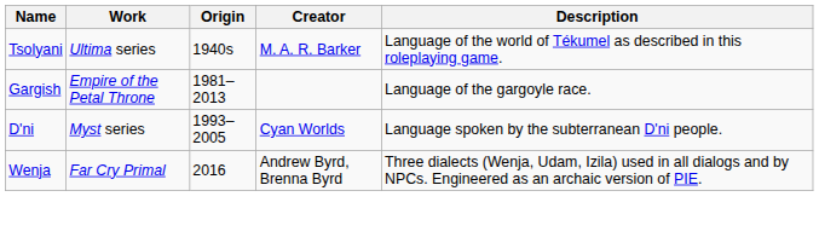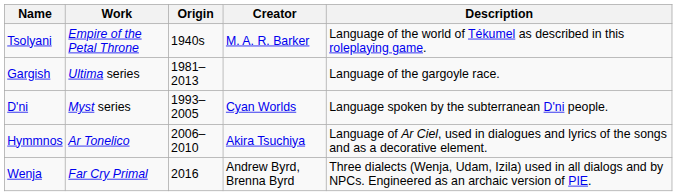 <table class="wikitable sortable">
 <tr>
 <th>Name</th>
 <th>Work</th>
 <th>Origin</th>
 <th>Creator</th>
 <th>Description</th>
 </tr>
 <tr>
 <td><a href='#'>Tsolyani</a></td>
-<td><em><a href='#'>Ultima</a></em> series</td>
+<td><em><a href='#'>Empire of the Petal Throne</a></em></td>
 <td>1940s</td>
 <td><a href='#'>M. A. R. Barker</a></td>
 <td>Language of the world of <a href='#'>Tékumel</a> as described in this <a href='#'>roleplaying game</a>.</td>
 </tr>
 <tr>
 <td><a href='#'>Gargish</a></td>
-<td><em><a href='#'>Empire of the Petal Throne</a></em></td>
+<td><em><a href='#'>Ultima</a></em> series</td>
 <td>1981–2013</td>
 <td></td>
 <td>Language of the gargoyle race.</td>
 </tr>
 <tr>
 <td><a href='#'>D'ni</a></td>
 <td><em><a href='#'>Myst</a></em> series</td>
 <td>1993–2005</td>
 <td><a href='#'>Cyan Worlds</a></td>
 <td>Language spoken by the subterranean <a href='#'>D'ni</a> people.</td>
 </tr>
 <tr>
+<td><a href='#'>Hymmnos</a></td>
+<td><em><a href='#'>Ar Tonelico</a></em></td>
+<td>2006–2010</td>
+<td><a href='#'>Akira Tsuchiya</a></td>
+<td>Language of <em>Ar Ciel</em>, used in dialogues and lyrics of the songs and as a decorative element.</td>
+</tr>
+<tr>
 <td><a href='#'>Wenja</a></td>
 <td><em><a href='#'>Far Cry Primal</a></em></td>
 <td>2016</td>
 <td>Andrew Byrd, Brenna Byrd</td>
 <td>Three dialects (Wenja, Udam, Izila) used in all dialogs and by NPCs. Engineered as an archaic version of <a href='#'>PIE</a>.</td>
 </tr>
 </table>
